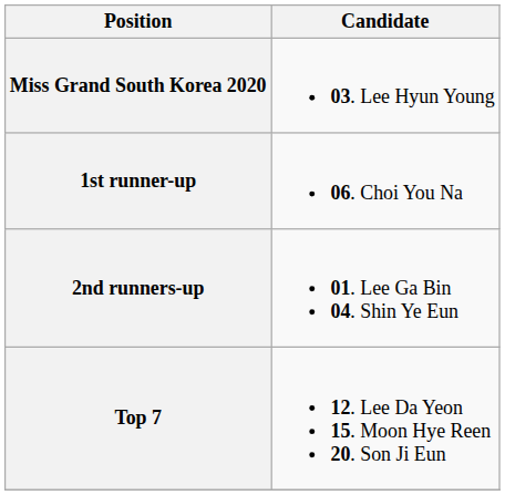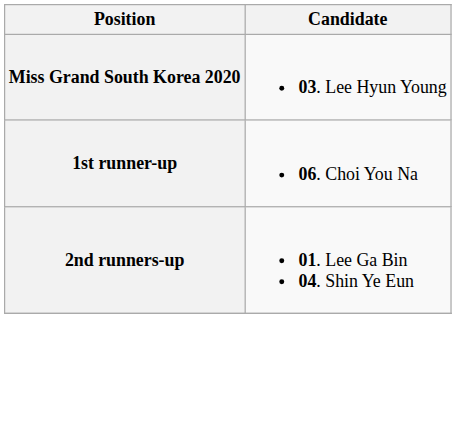 <table class="wikitable" style="font-size: 90%;">
 <tr>
 <th>Position</th>
 <th>Candidate</th>
 </tr>
 <tr>
 <th>Miss Grand South Korea 2020</th>
 <td><br><ul><li><strong>03</strong>. Lee Hyun Young</li></ul></td>
 </tr>
 <tr>
 <th>1st runner-up</th>
 <td><br><ul><li><strong>06</strong>. Choi You Na</li></ul></td>
 </tr>
 <tr>
 <th>2nd runners-up</th>
 <td><br><ul><li><strong>01</strong>. Lee Ga Bin</li><li><strong>04</strong>. Shin Ye Eun</li></ul></td>
 </tr>
 <tr>
-<th>Top 7</th>
-<td><br><ul><li><strong>12</strong>. Lee Da Yeon</li><li><strong>15</strong>. Moon Hye Reen</li><li><strong>20</strong>. Son Ji Eun</li></ul></td>
-</tr>
-<tr>
 </tr>
 </table>
